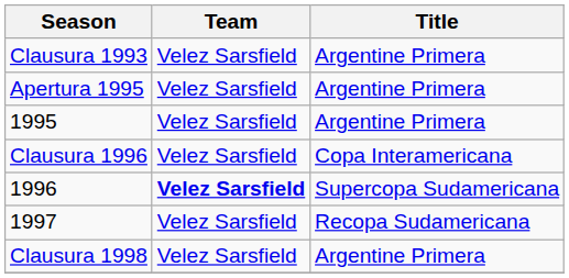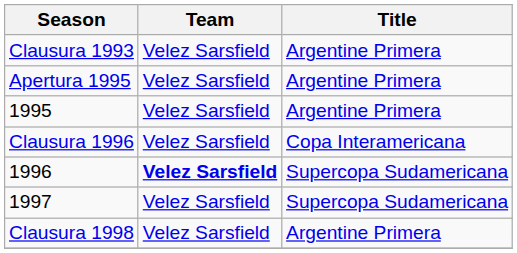 <table class="wikitable">
 <tr>
 <th>Season</th>
 <th>Team</th>
 <th>Title</th>
 </tr>
 <tr>
 <td><a href='#'>Clausura 1993</a></td>
 <td><a href='#'>Velez Sarsfield</a></td>
 <td><a href='#'>Argentine Primera</a></td>
 </tr>
 <tr>
 <td><a href='#'>Apertura 1995</a></td>
 <td><a href='#'>Velez Sarsfield</a></td>
 <td><a href='#'>Argentine Primera</a></td>
 </tr>
 <tr>
 <td>1995</td>
 <td><a href='#'>Velez Sarsfield</a></td>
 <td><a href='#'>Argentine Primera</a></td>
 </tr>
 <tr>
 <td><a href='#'>Clausura 1996</a></td>
 <td><a href='#'>Velez Sarsfield</a></td>
 <td><a href='#'>Copa Interamericana</a></td>
 </tr>
 <tr>
 <td>1996</td>
 <td><strong><a href='#'>Velez Sarsfield</a></strong></td>
 <td><a href='#'>Supercopa Sudamericana</a></td>
 </tr>
 <tr>
 <td>1997</td>
 <td><a href='#'>Velez Sarsfield</a></td>
-<td><a href='#'>Recopa Sudamericana</a></td>
+<td><a href='#'>Supercopa Sudamericana</a></td>
 </tr>
 <tr>
 <td><a href='#'>Clausura 1998</a></td>
 <td><a href='#'>Velez Sarsfield</a></td>
 <td><a href='#'>Argentine Primera</a></td>
 </tr>
 <tr>
 </tr>
 </table>
